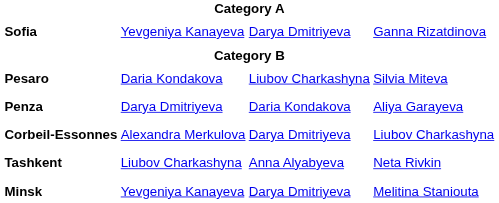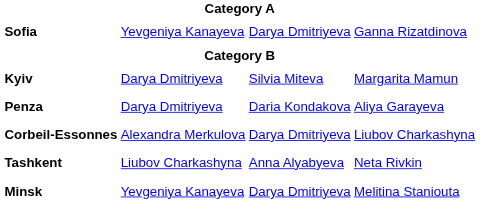 <table>
 <tr>
 <td colspan="4" style="text-align:center;"><strong>Category A</strong></td>
 </tr>
 <tr>
 <th scope=row style="text-align:left">Sofia </th>
 <td style="height:30px;"> <a href='#'>Yevgeniya Kanayeva</a></td>
 <td style="height:30px;"> <a href='#'>Darya Dmitriyeva</a></td>
 <td style="height:30px;"> <a href='#'>Ganna Rizatdinova</a></td>
 </tr>
 <tr>
 <td colspan="4" style="text-align:center;"><strong>Category B</strong></td>
 </tr>
 <tr>
-<th scope=row style="text-align:left">Pesaro </th>
-<td style="height:30px;"> <a href='#'>Daria Kondakova</a></td>
-<td style="height:30px;"> <a href='#'>Liubov Charkashyna</a></td>
+<th scope=row style="text-align:left">Kyiv </th>
+<td style="height:30px;"> <a href='#'>Darya Dmitriyeva</a></td>
 <td style="height:30px;"> <a href='#'>Silvia Miteva</a></td>
+<td style="height:30px;"> <a href='#'>Margarita Mamun</a></td>
 </tr>
 <tr>
 <th scope=row style="text-align:left">Penza </th>
 <td style="height:30px;"> <a href='#'>Darya Dmitriyeva</a></td>
 <td style="height:30px;"> <a href='#'>Daria Kondakova</a></td>
 <td style="height:30px;"> <a href='#'>Aliya Garayeva</a></td>
 </tr>
 <tr>
 <th scope=row style="text-align:left">Corbeil-Essonnes </th>
 <td style="height:30px;"> <a href='#'>Alexandra Merkulova</a></td>
 <td style="height:30px;"> <a href='#'>Darya Dmitriyeva</a></td>
 <td style="height:30px;"> <a href='#'>Liubov Charkashyna</a></td>
 </tr>
 <tr>
 <th scope=row style="text-align:left">Tashkent </th>
 <td style="height:30px;"> <a href='#'>Liubov Charkashyna</a></td>
 <td style="height:30px;"> <a href='#'>Anna Alyabyeva</a></td>
 <td style="height:30px;"> <a href='#'>Neta Rivkin</a></td>
 </tr>
 <tr>
 <th scope=row style="text-align:left">Minsk </th>
 <td style="height:30px;"> <a href='#'>Yevgeniya Kanayeva</a></td>
 <td style="height:30px;"> <a href='#'>Darya Dmitriyeva</a></td>
 <td style="height:30px;"> <a href='#'>Melitina Staniouta</a></td>
 </tr>
 </table>
